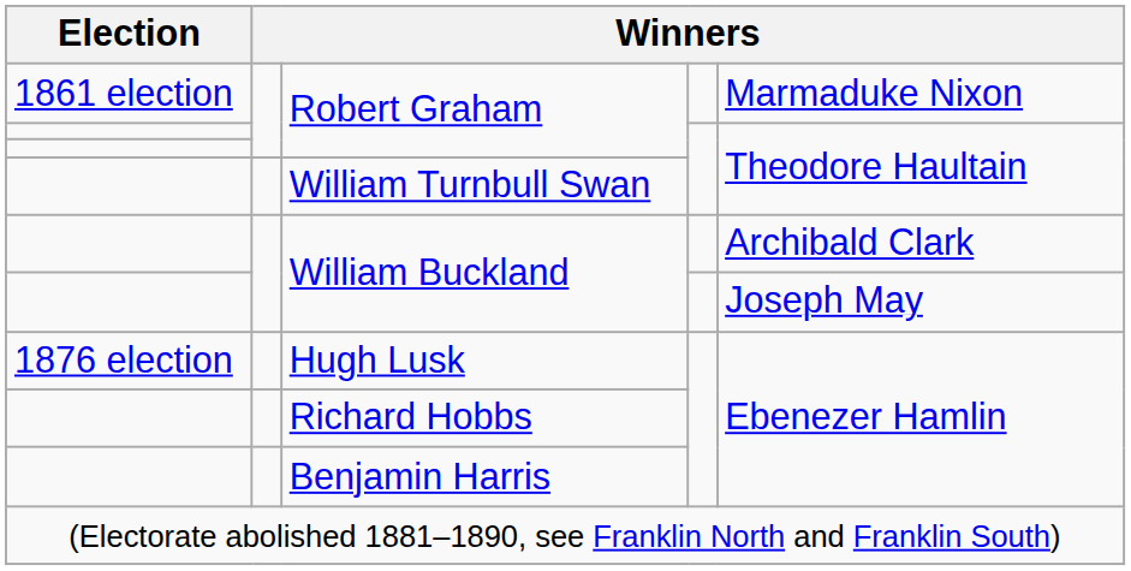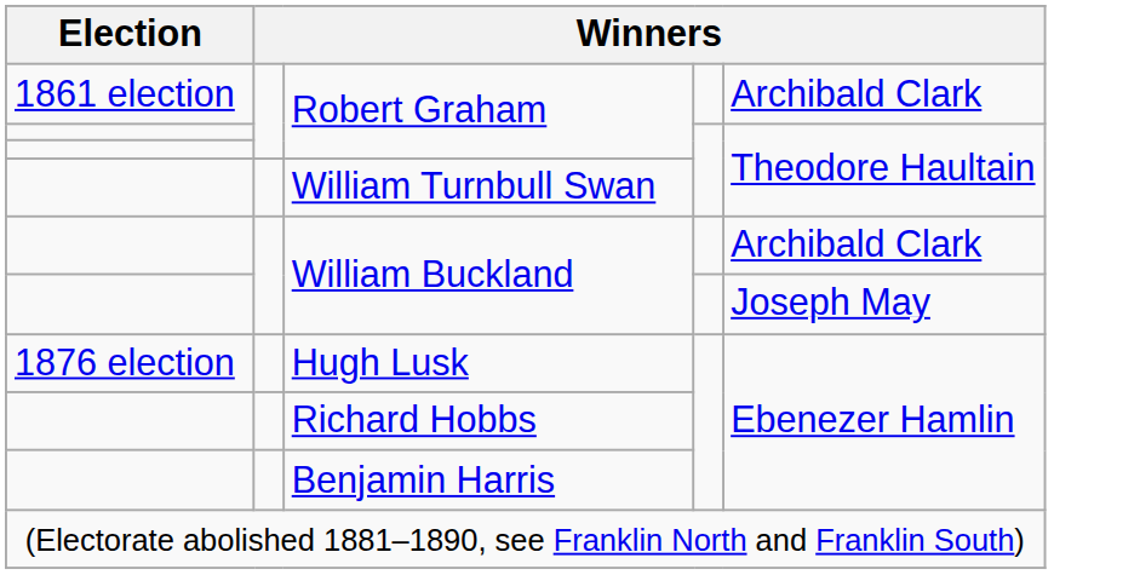 <table class=wikitable>
 <tr>
 <th width=100>Election</th>
 <th colspan=4>Winners</th>
 </tr>
 <tr>
 <td><a href='#'>1861 election</a></td>
 <td width=5 rowspan=3 bgcolor=></td>
 <td width=170 rowspan=3><a href='#'>Robert Graham</a></td>
 <td width=5 bgcolor=></td>
-<td width=170><a href='#'>Marmaduke Nixon</a></td>
+<td><a href='#'>Archibald Clark</a></td>
 </tr>
 <tr>
 <td></td>
 <td rowspan=3 bgcolor=></td>
 <td rowspan=3><a href='#'>Theodore Haultain</a></td>
 </tr>
 <tr>
 <td></td>
 </tr>
 <tr>
 <td></td>
 <td bgcolor=></td>
 <td><a href='#'>William Turnbull Swan</a></td>
 </tr>
 <tr>
 <td></td>
 <td rowspan=2 bgcolor=></td>
 <td rowspan=2><a href='#'>William Buckland</a></td>
 <td bgcolor=></td>
 <td><a href='#'>Archibald Clark</a></td>
 </tr>
 <tr>
 <td></td>
 <td bgcolor=></td>
 <td><a href='#'>Joseph May</a></td>
 </tr>
 <tr>
 <td><a href='#'>1876 election</a></td>
 <td bgcolor=></td>
 <td><a href='#'>Hugh Lusk</a></td>
 <td rowspan=3 bgcolor=></td>
 <td rowspan=3><a href='#'>Ebenezer Hamlin</a></td>
 </tr>
 <tr>
 <td></td>
 <td bgcolor=></td>
 <td><a href='#'>Richard Hobbs</a></td>
 </tr>
 <tr>
 <td></td>
 <td bgcolor=></td>
 <td><a href='#'>Benjamin Harris</a></td>
 </tr>
 <tr>
 <td colspan=5 align=center><small>(Electorate abolished 1881–1890, see <a href='#'>Franklin North</a> and <a href='#'>Franklin South</a>)</small></td>
 </tr>
 </table>
